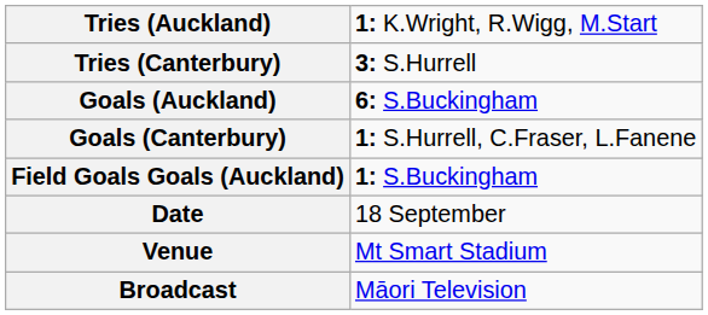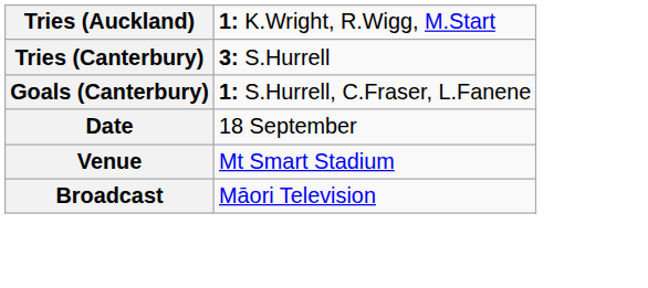 <table class="wikitable">
 <tr>
 <th>Tries (Auckland)</th>
 <td><strong>1:</strong> K.Wright, R.Wigg, <a href='#'>M.Start</a></td>
 </tr>
 <tr>
 <th>Tries (Canterbury)</th>
 <td><strong>3:</strong> S.Hurrell</td>
 </tr>
 <tr>
-<th>Goals (Auckland)</th>
-<td><strong>6:</strong> <a href='#'>S.Buckingham</a></td>
-</tr>
-<tr>
 <th>Goals (Canterbury)</th>
 <td><strong>1:</strong> S.Hurrell, C.Fraser, L.Fanene</td>
-</tr>
-<tr>
-<th>Field Goals Goals (Auckland)</th>
-<td><strong>1:</strong> <a href='#'>S.Buckingham</a></td>
 </tr>
 <tr>
 <th>Date</th>
 <td>18 September</td>
 </tr>
 <tr>
 <th>Venue</th>
 <td><a href='#'>Mt Smart Stadium</a></td>
 </tr>
 <tr>
 <th>Broadcast</th>
 <td><a href='#'>Māori Television</a></td>
 </tr>
 </table>
